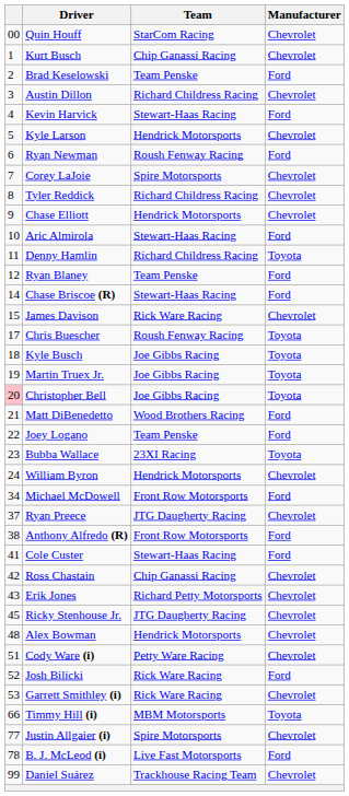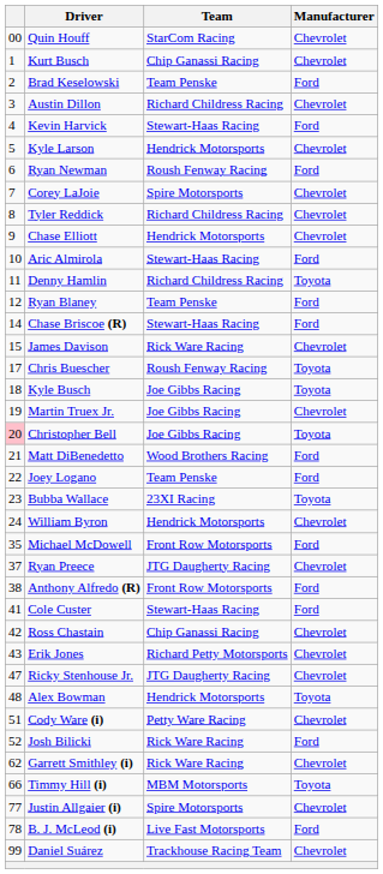 <table class="wikitable" style="font-size:95%">
 <tr>
 <th></th>
 <th>Driver</th>
 <th>Team</th>
 <th>Manufacturer</th>
 </tr>
 <tr>
 <td>00</td>
 <td><a href='#'>Quin Houff</a></td>
 <td><a href='#'>StarCom Racing</a></td>
 <td><a href='#'>Chevrolet</a></td>
 </tr>
 <tr>
 <td>1</td>
 <td><a href='#'>Kurt Busch</a></td>
 <td><a href='#'>Chip Ganassi Racing</a></td>
 <td><a href='#'>Chevrolet</a></td>
 </tr>
 <tr>
 <td>2</td>
 <td><a href='#'>Brad Keselowski</a></td>
 <td><a href='#'>Team Penske</a></td>
 <td><a href='#'>Ford</a></td>
 </tr>
 <tr>
 <td>3</td>
 <td><a href='#'>Austin Dillon</a></td>
 <td><a href='#'>Richard Childress Racing</a></td>
 <td><a href='#'>Chevrolet</a></td>
 </tr>
 <tr>
 <td>4</td>
 <td><a href='#'>Kevin Harvick</a></td>
 <td><a href='#'>Stewart-Haas Racing</a></td>
 <td><a href='#'>Ford</a></td>
 </tr>
 <tr>
 <td>5</td>
 <td><a href='#'>Kyle Larson</a></td>
 <td><a href='#'>Hendrick Motorsports</a></td>
 <td><a href='#'>Chevrolet</a></td>
 </tr>
 <tr>
 <td>6</td>
 <td><a href='#'>Ryan Newman</a></td>
 <td><a href='#'>Roush Fenway Racing</a></td>
 <td><a href='#'>Ford</a></td>
 </tr>
 <tr>
 <td>7</td>
 <td><a href='#'>Corey LaJoie</a></td>
 <td><a href='#'>Spire Motorsports</a></td>
 <td><a href='#'>Chevrolet</a></td>
 </tr>
 <tr>
 <td>8</td>
 <td><a href='#'>Tyler Reddick</a></td>
 <td><a href='#'>Richard Childress Racing</a></td>
 <td><a href='#'>Chevrolet</a></td>
 </tr>
 <tr>
 <td>9</td>
 <td><a href='#'>Chase Elliott</a></td>
 <td><a href='#'>Hendrick Motorsports</a></td>
 <td><a href='#'>Chevrolet</a></td>
 </tr>
 <tr>
 <td>10</td>
 <td><a href='#'>Aric Almirola</a></td>
 <td><a href='#'>Stewart-Haas Racing</a></td>
 <td><a href='#'>Ford</a></td>
 </tr>
 <tr>
 <td>11</td>
 <td><a href='#'>Denny Hamlin</a></td>
 <td><a href='#'>Richard Childress Racing</a></td>
 <td><a href='#'>Toyota</a></td>
 </tr>
 <tr>
 <td>12</td>
 <td><a href='#'>Ryan Blaney</a></td>
 <td><a href='#'>Team Penske</a></td>
 <td><a href='#'>Ford</a></td>
 </tr>
 <tr>
 <td>14</td>
 <td><a href='#'>Chase Briscoe</a> <strong>(R)</strong></td>
 <td><a href='#'>Stewart-Haas Racing</a></td>
 <td><a href='#'>Ford</a></td>
 </tr>
 <tr>
 <td>15</td>
 <td><a href='#'>James Davison</a></td>
 <td><a href='#'>Rick Ware Racing</a></td>
 <td><a href='#'>Chevrolet</a></td>
 </tr>
 <tr>
 <td>17</td>
 <td><a href='#'>Chris Buescher</a></td>
 <td><a href='#'>Roush Fenway Racing</a></td>
 <td><a href='#'>Toyota</a></td>
 </tr>
 <tr>
 <td>18</td>
 <td><a href='#'>Kyle Busch</a></td>
 <td><a href='#'>Joe Gibbs Racing</a></td>
 <td><a href='#'>Toyota</a></td>
 </tr>
 <tr>
 <td>19</td>
 <td><a href='#'>Martin Truex Jr.</a></td>
 <td><a href='#'>Joe Gibbs Racing</a></td>
-<td><a href='#'>Toyota</a></td>
+<td><a href='#'>Chevrolet</a></td>
 </tr>
 <tr>
 <td style="background: pink;">20</td>
 <td><a href='#'>Christopher Bell</a></td>
 <td><a href='#'>Joe Gibbs Racing</a></td>
 <td><a href='#'>Toyota</a></td>
 </tr>
 <tr>
 <td>21</td>
 <td><a href='#'>Matt DiBenedetto</a></td>
 <td><a href='#'>Wood Brothers Racing</a></td>
 <td><a href='#'>Ford</a></td>
 </tr>
 <tr>
 <td>22</td>
 <td><a href='#'>Joey Logano</a></td>
 <td><a href='#'>Team Penske</a></td>
 <td><a href='#'>Ford</a></td>
 </tr>
 <tr>
 <td>23</td>
 <td><a href='#'>Bubba Wallace</a></td>
 <td><a href='#'>23XI Racing</a></td>
 <td><a href='#'>Toyota</a></td>
 </tr>
 <tr>
 <td>24</td>
 <td><a href='#'>William Byron</a></td>
 <td><a href='#'>Hendrick Motorsports</a></td>
 <td><a href='#'>Chevrolet</a></td>
 </tr>
 <tr>
-<td>34</td>
+<td>35</td>
 <td><a href='#'>Michael McDowell</a></td>
 <td><a href='#'>Front Row Motorsports</a></td>
 <td><a href='#'>Ford</a></td>
 </tr>
 <tr>
 <td>37</td>
 <td><a href='#'>Ryan Preece</a></td>
 <td><a href='#'>JTG Daugherty Racing</a></td>
 <td><a href='#'>Chevrolet</a></td>
 </tr>
 <tr>
 <td>38</td>
 <td><a href='#'>Anthony Alfredo</a> <strong>(R)</strong></td>
 <td><a href='#'>Front Row Motorsports</a></td>
 <td><a href='#'>Ford</a></td>
 </tr>
 <tr>
 <td>41</td>
 <td><a href='#'>Cole Custer</a></td>
 <td><a href='#'>Stewart-Haas Racing</a></td>
 <td><a href='#'>Ford</a></td>
 </tr>
 <tr>
 <td>42</td>
 <td><a href='#'>Ross Chastain</a></td>
 <td><a href='#'>Chip Ganassi Racing</a></td>
 <td><a href='#'>Chevrolet</a></td>
 </tr>
 <tr>
 <td>43</td>
 <td><a href='#'>Erik Jones</a></td>
 <td><a href='#'>Richard Petty Motorsports</a></td>
 <td><a href='#'>Chevrolet</a></td>
 </tr>
 <tr>
-<td>45</td>
+<td>47</td>
 <td><a href='#'>Ricky Stenhouse Jr.</a></td>
 <td><a href='#'>JTG Daugherty Racing</a></td>
 <td><a href='#'>Chevrolet</a></td>
 </tr>
 <tr>
 <td>48</td>
 <td><a href='#'>Alex Bowman</a></td>
 <td><a href='#'>Hendrick Motorsports</a></td>
-<td><a href='#'>Chevrolet</a></td>
+<td><a href='#'>Toyota</a></td>
 </tr>
 <tr>
 <td>51</td>
 <td><a href='#'>Cody Ware</a> <strong>(i)</strong></td>
 <td><a href='#'>Petty Ware Racing</a></td>
 <td><a href='#'>Chevrolet</a></td>
 </tr>
 <tr>
 <td>52</td>
 <td><a href='#'>Josh Bilicki</a></td>
 <td><a href='#'>Rick Ware Racing</a></td>
 <td><a href='#'>Ford</a></td>
 </tr>
 <tr>
-<td>53</td>
+<td>62</td>
 <td><a href='#'>Garrett Smithley</a> <strong>(i)</strong></td>
 <td><a href='#'>Rick Ware Racing</a></td>
 <td><a href='#'>Chevrolet</a></td>
 </tr>
 <tr>
 <td>66</td>
 <td><a href='#'>Timmy Hill</a> <strong>(i)</strong></td>
 <td><a href='#'>MBM Motorsports</a></td>
 <td><a href='#'>Toyota</a></td>
 </tr>
 <tr>
 <td>77</td>
 <td><a href='#'>Justin Allgaier</a> <strong>(i)</strong></td>
 <td><a href='#'>Spire Motorsports</a></td>
 <td><a href='#'>Chevrolet</a></td>
 </tr>
 <tr>
 <td>78</td>
 <td><a href='#'>B. J. McLeod</a> <strong>(i)</strong></td>
 <td><a href='#'>Live Fast Motorsports</a></td>
 <td><a href='#'>Ford</a></td>
 </tr>
 <tr>
 <td>99</td>
 <td><a href='#'>Daniel Suárez</a></td>
 <td><a href='#'>Trackhouse Racing Team</a></td>
 <td><a href='#'>Chevrolet</a></td>
 </tr>
 <tr>
 <th colspan="4"></th>
 </tr>
 </table>
